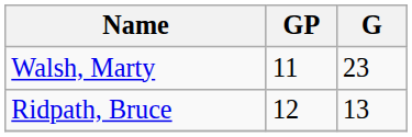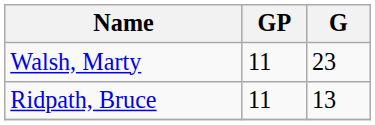 <table class="wikitable">
 <tr>
 <th width=150>Name</th>
 <th width=35>GP</th>
 <th width=35>G</th>
 </tr>
 <tr>
 <td><a href='#'>Walsh, Marty</a></td>
 <td>11</td>
 <td>23</td>
 </tr>
 <tr>
 <td><a href='#'>Ridpath, Bruce</a></td>
-<td>12</td>
+<td>11</td>
 <td>13</td>
 </tr>
 <tr>
 </tr>
 </table>
